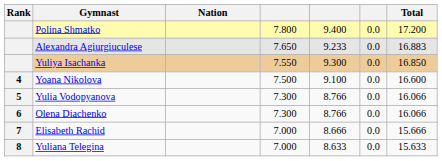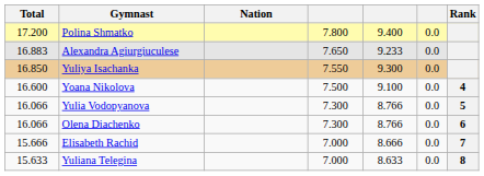 <table class="wikitable sortable" style="text-align:center; font-size:85%">
 <tr>
-<th scope="col" style="width:20px;">Rank</th>
+<th ! scope="col" style="width:60px;">Total</th>
 <th ! scope="col" style="width:170px;">Gymnast</th>
 <th ! scope="col" style="width:120px;">Nation</th>
 <th ! scope="col" style="width:60px;"></th>
 <th ! scope="col" style="width:60px;"></th>
 <th ! scope="col" style="width:30px;"></th>
-<th ! scope="col" style="width:60px;">Total</th>
+<th scope="col" style="width:20px;">Rank</th>
 </tr>
 <tr bgcolor=fffcaf>
-<th scope=row></th>
+<td>17.200</td>
 <td align=left><a href='#'>Polina Shmatko</a></td>
 <td></td>
 <td>7.800</td>
 <td>9.400</td>
 <td>0.0</td>
-<td>17.200</td>
+<th scope=row></th>
 </tr>
 <tr bgcolor=e5e5e5>
-<th scope=row></th>
+<td>16.883</td>
 <td align=left><a href='#'>Alexandra Agiurgiuculese</a></td>
 <td></td>
 <td>7.650</td>
 <td>9.233</td>
 <td>0.0</td>
-<td>16.883</td>
+<th scope=row></th>
 </tr>
 <tr bgcolor=eecc99>
-<th scope=row></th>
+<td>16.850</td>
 <td align=left><a href='#'>Yuliya Isachanka</a></td>
 <td></td>
 <td>7.550</td>
 <td>9.300</td>
 <td>0.0</td>
-<td>16.850</td>
+<th scope=row></th>
 </tr>
 <tr>
-<th scope=row>4</th>
+<td>16.600</td>
 <td align=left><a href='#'>Yoana Nikolova</a></td>
 <td></td>
 <td>7.500</td>
 <td>9.100</td>
 <td>0.0</td>
-<td>16.600</td>
+<th scope=row>4</th>
 </tr>
 <tr>
-<th scope=row>5</th>
+<td>16.066</td>
 <td align=left><a href='#'>Yulia Vodopyanova</a></td>
 <td></td>
 <td>7.300</td>
 <td>8.766</td>
 <td>0.0</td>
-<td>16.066</td>
+<th scope=row>5</th>
 </tr>
 <tr>
-<th scope=row>6</th>
+<td>16.066</td>
 <td align=left><a href='#'>Olena Diachenko</a></td>
 <td></td>
 <td>7.300</td>
 <td>8.766</td>
 <td>0.0</td>
-<td>16.066</td>
+<th scope=row>6</th>
 </tr>
 <tr>
-<th scope=row>7</th>
+<td>15.666</td>
 <td align=left><a href='#'>Elisabeth Rachid</a></td>
 <td></td>
 <td>7.000</td>
 <td>8.666</td>
 <td>0.0</td>
-<td>15.666</td>
+<th scope=row>7</th>
 </tr>
 <tr>
-<th scope=row>8</th>
+<td>15.633</td>
 <td align=left><a href='#'>Yuliana Telegina</a></td>
 <td></td>
 <td>7.000</td>
 <td>8.633</td>
 <td>0.0</td>
-<td>15.633</td>
+<th scope=row>8</th>
 </tr>
 </table>
